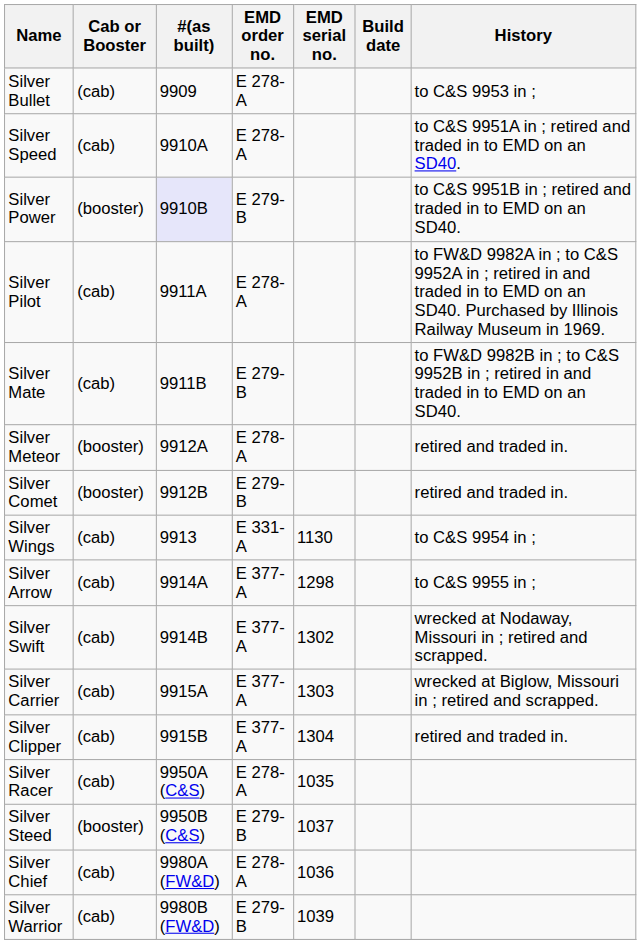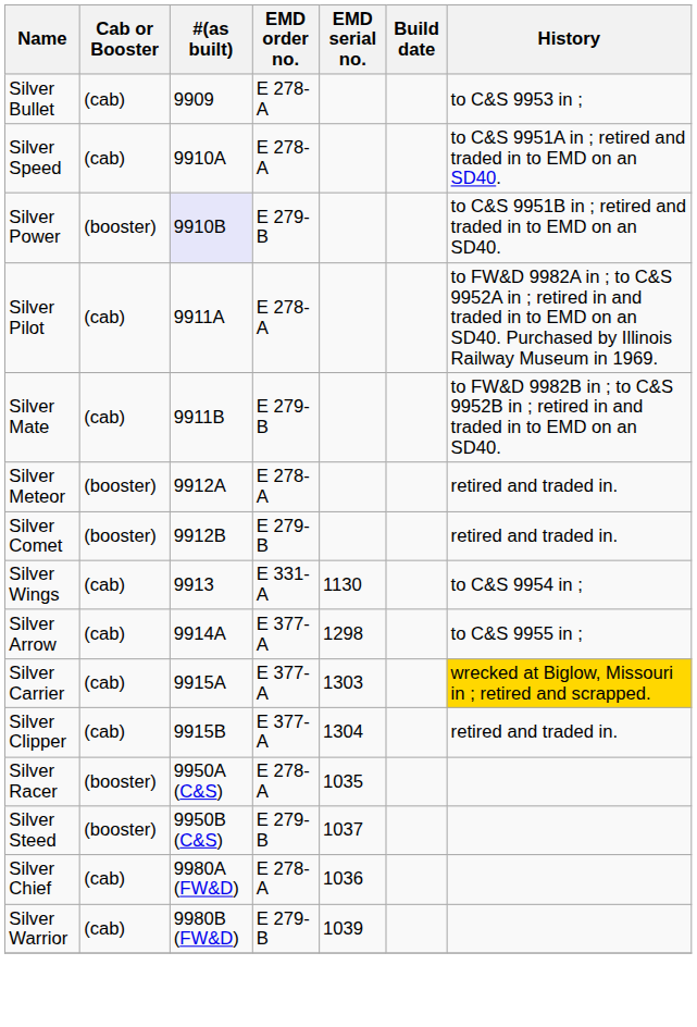 <table class="wikitable sortable">
 <tr>
 <th>Name</th>
 <th>Cab or Booster</th>
 <th>#(as built)</th>
 <th>EMD order no.</th>
 <th>EMD serial no.</th>
 <th>Build date</th>
 <th>History</th>
 </tr>
 <tr>
 <td>Silver Bullet</td>
 <td>(cab)</td>
 <td>9909</td>
 <td>E 278-A</td>
 <td></td>
 <td></td>
 <td>to C&S 9953 in ;</td>
 </tr>
 <tr>
 <td>Silver Speed</td>
 <td>(cab)</td>
 <td>9910A</td>
 <td>E 278-A</td>
 <td></td>
 <td></td>
 <td>to C&S 9951A in ; retired  and traded in to EMD on an <a href='#'>SD40</a>.</td>
 </tr>
 <tr>
 <td>Silver Power</td>
 <td>(booster)</td>
 <td style="background: lavender;">9910B</td>
 <td>E 279-B</td>
 <td></td>
 <td></td>
 <td>to C&S 9951B in ; retired  and traded in to EMD on an SD40.</td>
 </tr>
 <tr>
 <td>Silver Pilot</td>
 <td>(cab)</td>
 <td>9911A</td>
 <td>E 278-A</td>
 <td></td>
 <td></td>
 <td>to FW&D 9982A in ; to C&S 9952A in ; retired in  and traded in to EMD on an SD40. Purchased by Illinois Railway Museum in 1969.</td>
 </tr>
 <tr>
 <td>Silver Mate</td>
 <td>(cab)</td>
 <td>9911B</td>
 <td>E 279-B</td>
 <td></td>
 <td></td>
 <td>to FW&D 9982B in ; to C&S 9952B in ; retired in  and traded in to EMD on an SD40.</td>
 </tr>
 <tr>
 <td>Silver Meteor</td>
 <td>(booster)</td>
 <td>9912A</td>
 <td>E 278-A</td>
 <td></td>
 <td></td>
 <td>retired  and traded in.</td>
 </tr>
 <tr>
 <td>Silver Comet</td>
 <td>(booster)</td>
 <td>9912B</td>
 <td>E 279-B</td>
 <td></td>
 <td></td>
 <td>retired  and traded in.</td>
 </tr>
 <tr>
 <td>Silver Wings</td>
 <td>(cab)</td>
 <td>9913</td>
 <td>E 331-A</td>
 <td>1130</td>
 <td></td>
 <td>to C&S 9954 in ;</td>
 </tr>
 <tr>
 <td>Silver Arrow</td>
 <td>(cab)</td>
 <td>9914A</td>
 <td>E 377-A</td>
 <td>1298</td>
 <td></td>
 <td>to C&S 9955 in ;</td>
 </tr>
 <tr>
-<td>Silver Swift</td>
-<td>(cab)</td>
-<td>9914B</td>
-<td>E 377-A</td>
-<td>1302</td>
-<td></td>
-<td>wrecked at Nodaway, Missouri in ; retired and scrapped.</td>
-</tr>
-<tr>
 <td>Silver Carrier</td>
 <td>(cab)</td>
 <td>9915A</td>
 <td>E 377-A</td>
 <td>1303</td>
 <td></td>
-<td>wrecked at Biglow, Missouri in ; retired and scrapped.</td>
+<td style="background: gold;">wrecked at Biglow, Missouri in ; retired and scrapped.</td>
 </tr>
 <tr>
 <td>Silver Clipper</td>
 <td>(cab)</td>
 <td>9915B</td>
 <td>E 377-A</td>
 <td>1304</td>
 <td></td>
 <td>retired  and traded in.</td>
 </tr>
 <tr>
 <td>Silver Racer</td>
-<td>(cab)</td>
+<td>(booster)</td>
 <td>9950A (<a href='#'>C&S</a>)</td>
 <td>E 278-A</td>
 <td>1035</td>
 <td></td>
 <td></td>
 </tr>
 <tr>
 <td>Silver Steed</td>
 <td>(booster)</td>
 <td>9950B (<a href='#'>C&S</a>)</td>
 <td>E 279-B</td>
 <td>1037</td>
 <td></td>
 <td></td>
 </tr>
 <tr>
 <td>Silver Chief</td>
 <td>(cab)</td>
 <td>9980A (<a href='#'>FW&D</a>)</td>
 <td>E 278-A</td>
 <td>1036</td>
 <td></td>
 <td></td>
 </tr>
 <tr>
 <td>Silver Warrior</td>
 <td>(cab)</td>
 <td>9980B (<a href='#'>FW&D</a>)</td>
 <td>E 279-B</td>
 <td>1039</td>
 <td></td>
 <td></td>
 </tr>
 <tr>
 </tr>
 </table>
